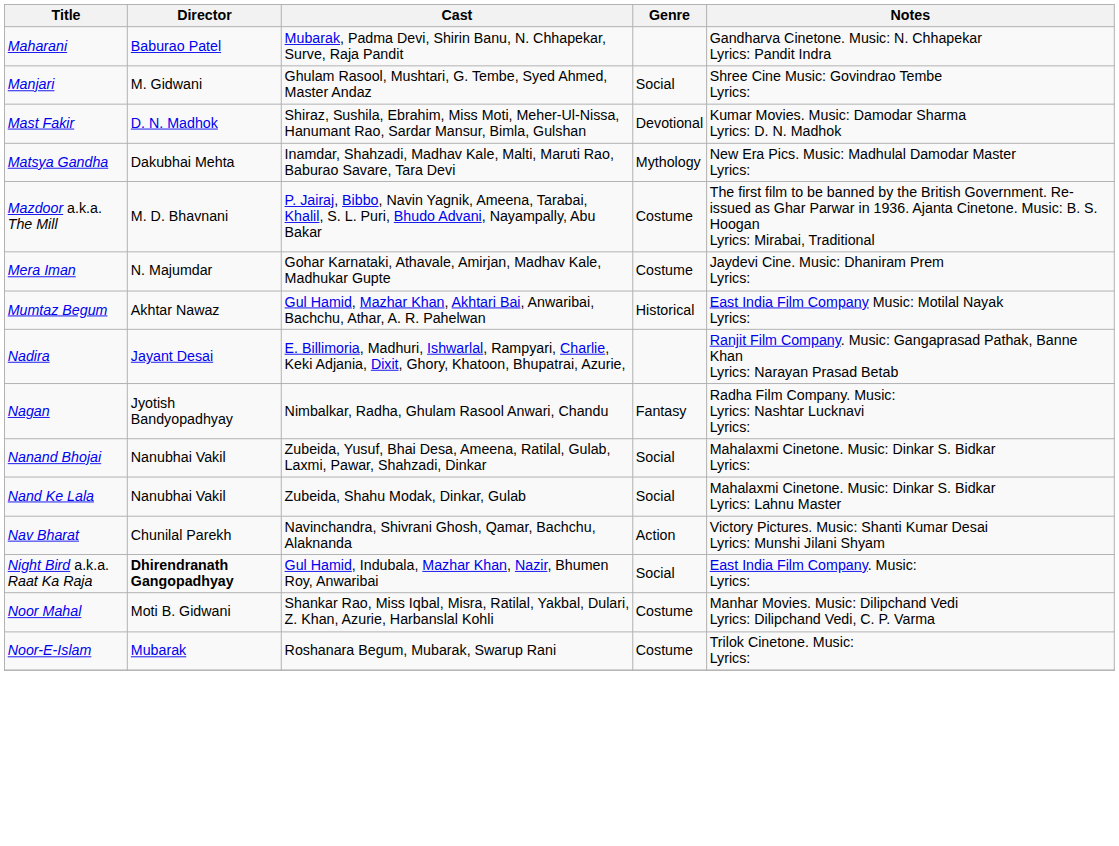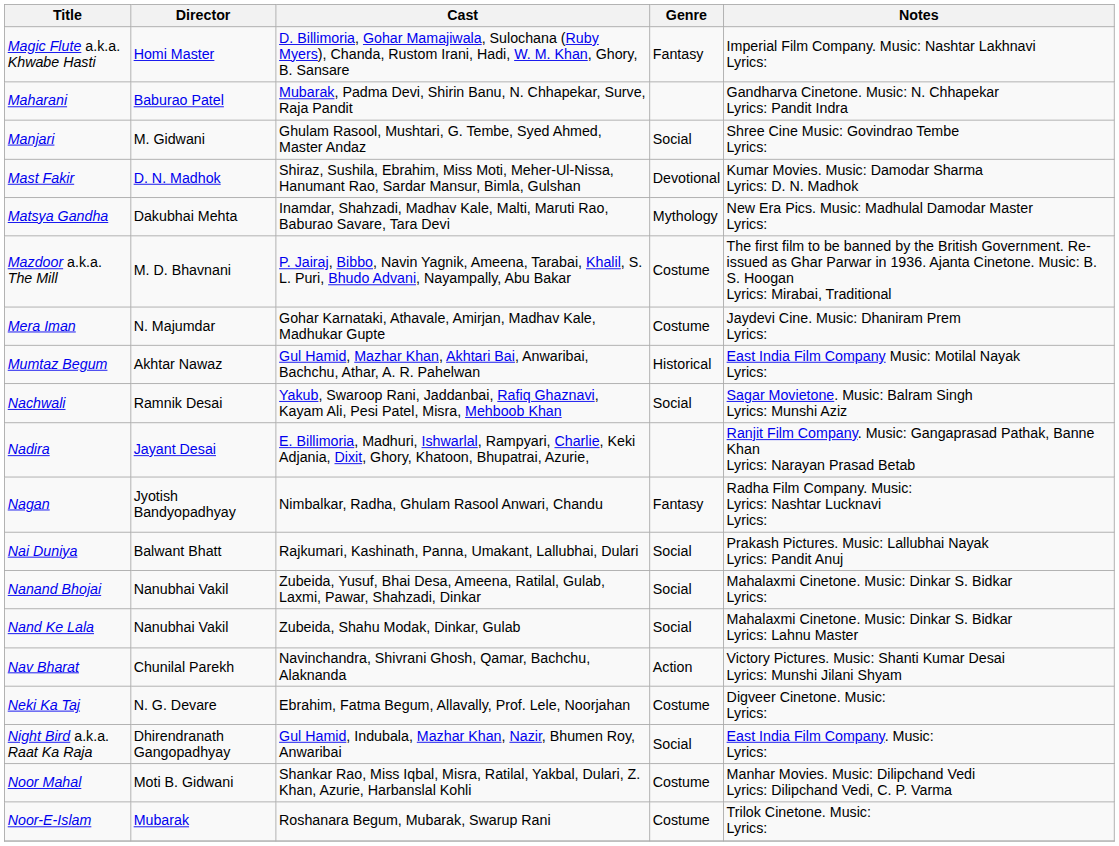 <table class="wikitable">
 <tr>
 <th>Title</th>
 <th>Director</th>
 <th>Cast</th>
 <th>Genre</th>
 <th>Notes</th>
+</tr>
+<tr>
+<td><em><a href='#'>Magic Flute</a></em> a.k.a. <em>Khwabe Hasti</em></td>
+<td><a href='#'>Homi Master</a></td>
+<td><a href='#'>D. Billimoria</a>, <a href='#'>Gohar Mamajiwala</a>, Sulochana (<a href='#'>Ruby Myers</a>), Chanda, Rustom Irani, Hadi, <a href='#'>W. M. Khan</a>, Ghory, B. Sansare</td>
+<td>Fantasy</td>
+<td>Imperial Film Company.  Music: Nashtar Lakhnavi<br>Lyrics:</td>
 </tr>
 <tr>
 <td><em><a href='#'>Maharani</a></em></td>
 <td><a href='#'>Baburao Patel</a></td>
 <td><a href='#'>Mubarak</a>, Padma Devi, Shirin Banu, N. Chhapekar, Surve, Raja Pandit</td>
 <td></td>
 <td>Gandharva Cinetone.  Music: N. Chhapekar<br>Lyrics: Pandit Indra</td>
 </tr>
 <tr>
 <td><em><a href='#'>Manjari</a></em></td>
 <td>M. Gidwani</td>
 <td>Ghulam Rasool, Mushtari,  G. Tembe, Syed Ahmed, Master Andaz</td>
 <td>Social</td>
 <td>Shree Cine Music: Govindrao Tembe<br>Lyrics:</td>
 </tr>
 <tr>
 <td><em><a href='#'>Mast Fakir</a></em></td>
 <td><a href='#'>D. N. Madhok</a></td>
 <td>Shiraz, Sushila, Ebrahim, Miss Moti, Meher-Ul-Nissa, Hanumant Rao, Sardar Mansur, Bimla, Gulshan</td>
 <td>Devotional</td>
 <td>Kumar Movies. Music: Damodar Sharma<br>Lyrics: D. N. Madhok</td>
 </tr>
 <tr>
 <td><em><a href='#'>Matsya Gandha</a></em></td>
 <td>Dakubhai Mehta</td>
 <td>Inamdar, Shahzadi, Madhav Kale, Malti, Maruti Rao, Baburao Savare, Tara Devi</td>
 <td>Mythology</td>
 <td>New Era Pics.  Music: Madhulal Damodar Master<br>Lyrics:</td>
 </tr>
 <tr>
 <td><em><a href='#'>Mazdoor</a></em> a.k.a. <em>The Mill</em></td>
 <td>M. D. Bhavnani</td>
 <td><a href='#'>P. Jairaj</a>, <a href='#'>Bibbo</a>, Navin Yagnik,  Ameena, Tarabai, <a href='#'>Khalil</a>, S. L. Puri, <a href='#'>Bhudo Advani</a>, Nayampally, Abu Bakar</td>
 <td>Costume</td>
 <td>The first film to be banned by the British Government. Re-issued as Ghar Parwar in 1936. Ajanta Cinetone.  Music: B. S. Hoogan<br>Lyrics: Mirabai, Traditional</td>
 </tr>
 <tr>
 <td><em><a href='#'>Mera Iman</a></em></td>
 <td>N. Majumdar</td>
 <td>Gohar Karnataki, Athavale,  Amirjan, Madhav Kale, Madhukar Gupte</td>
 <td>Costume</td>
 <td>Jaydevi Cine. Music: Dhaniram Prem<br>Lyrics:</td>
 </tr>
 <tr>
 <td><em><a href='#'>Mumtaz Begum</a></em></td>
 <td>Akhtar Nawaz</td>
 <td><a href='#'>Gul Hamid</a>, <a href='#'>Mazhar Khan</a>, <a href='#'>Akhtari Bai</a>, Anwaribai, Bachchu, Athar, A. R. Pahelwan</td>
 <td>Historical</td>
 <td><a href='#'>East India Film Company</a> Music: Motilal Nayak<br>Lyrics:</td>
 </tr>
 <tr>
+<td><em><a href='#'>Nachwali</a></em></td>
+<td>Ramnik Desai</td>
+<td><a href='#'>Yakub</a>, Swaroop Rani, Jaddanbai, <a href='#'>Rafiq Ghaznavi</a>, Kayam Ali, Pesi Patel, Misra, <a href='#'>Mehboob Khan</a></td>
+<td>Social</td>
+<td><a href='#'>Sagar Movietone</a>. Music: Balram Singh<br>Lyrics: Munshi Aziz</td>
+</tr>
+<tr>
 <td><em><a href='#'>Nadira</a></em></td>
 <td><a href='#'>Jayant Desai</a></td>
 <td><a href='#'>E. Billimoria</a>, Madhuri,  <a href='#'>Ishwarlal</a>, Rampyari, <a href='#'>Charlie</a>,  Keki Adjania, <a href='#'>Dixit</a>, Ghory, Khatoon, Bhupatrai, Azurie,</td>
 <td></td>
 <td><a href='#'>Ranjit Film Company</a>.  Music: Gangaprasad Pathak, Banne Khan<br>Lyrics: Narayan Prasad Betab</td>
 </tr>
 <tr>
 <td><em><a href='#'>Nagan</a></em></td>
 <td>Jyotish Bandyopadhyay</td>
 <td>Nimbalkar, Radha, Ghulam Rasool Anwari, Chandu</td>
 <td>Fantasy</td>
 <td>Radha Film Company. Music: <br>Lyrics: Nashtar Lucknavi<br>Lyrics:</td>
+</tr>
+<tr>
+<td><em><a href='#'>Nai Duniya</a></em></td>
+<td>Balwant Bhatt</td>
+<td>Rajkumari, Kashinath, Panna, Umakant, Lallubhai, Dulari</td>
+<td>Social</td>
+<td>Prakash Pictures. Music: Lallubhai Nayak<br>Lyrics: Pandit Anuj</td>
 </tr>
 <tr>
 <td><em><a href='#'>Nanand Bhojai</a></em></td>
 <td>Nanubhai Vakil</td>
 <td>Zubeida, Yusuf, Bhai Desa, Ameena, Ratilal,  Gulab, Laxmi, Pawar, Shahzadi,  Dinkar</td>
 <td>Social</td>
 <td>Mahalaxmi Cinetone.  Music: Dinkar  S. Bidkar <br>Lyrics:</td>
 </tr>
 <tr>
 <td><em><a href='#'>Nand Ke Lala</a></em></td>
 <td>Nanubhai Vakil</td>
 <td>Zubeida, Shahu Modak, Dinkar, Gulab</td>
 <td>Social</td>
 <td>Mahalaxmi Cinetone.  Music: Dinkar  S. Bidkar<br>Lyrics: Lahnu Master</td>
 </tr>
 <tr>
 <td><em><a href='#'>Nav Bharat</a></em></td>
 <td>Chunilal Parekh</td>
 <td>Navinchandra, Shivrani Ghosh, Qamar, Bachchu, Alaknanda</td>
 <td>Action</td>
 <td>Victory Pictures. Music: Shanti Kumar Desai<br>Lyrics: Munshi Jilani Shyam</td>
 </tr>
 <tr>
+<td><em><a href='#'>Neki Ka Taj</a></em></td>
+<td>N. G. Devare</td>
+<td>Ebrahim, Fatma Begum, Allavally, Prof. Lele, Noorjahan</td>
+<td>Costume</td>
+<td>Digveer Cinetone. Music: <br>Lyrics:</td>
+</tr>
+<tr>
 <td><em><a href='#'>Night Bird</a></em> a.k.a. <em>Raat Ka Raja</em></td>
-<td><strong>Dhirendranath Gangopadhyay</strong></td>
+<td>Dhirendranath Gangopadhyay</td>
 <td><a href='#'>Gul Hamid</a>, Indubala, <a href='#'>Mazhar Khan</a>, <a href='#'>Nazir</a>, Bhumen Roy, Anwaribai</td>
 <td>Social</td>
 <td><a href='#'>East India Film Company</a>. Music: <br>Lyrics:</td>
 </tr>
 <tr>
 <td><em><a href='#'>Noor Mahal</a></em></td>
 <td>Moti B. Gidwani</td>
 <td>Shankar Rao, Miss Iqbal, Misra, Ratilal, Yakbal, Dulari, Z. Khan, Azurie, Harbanslal Kohli</td>
 <td>Costume</td>
 <td>Manhar Movies. Music: Dilipchand Vedi<br>Lyrics: Dilipchand Vedi, C. P. Varma</td>
 </tr>
 <tr>
 <td><em><a href='#'>Noor-E-Islam</a></em></td>
 <td><a href='#'>Mubarak</a></td>
 <td>Roshanara Begum, Mubarak, Swarup Rani</td>
 <td>Costume</td>
 <td>Trilok Cinetone. Music: <br>Lyrics:</td>
 </tr>
 <tr>
 </tr>
 </table>
